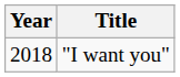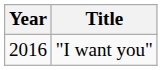 <table class="wikitable">
 <tr>
 <th>Year</th>
 <th>Title</th>
 </tr>
 <tr>
-<td>2018</td>
+<td>2016</td>
 <td>"I want you"</td>
 </tr>
 </table>
